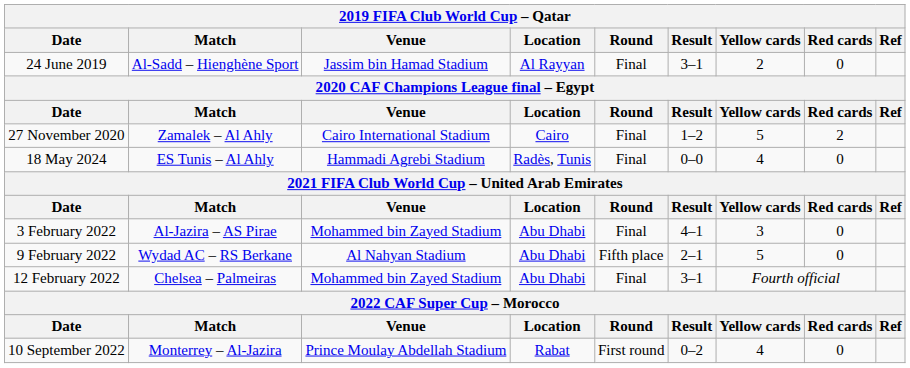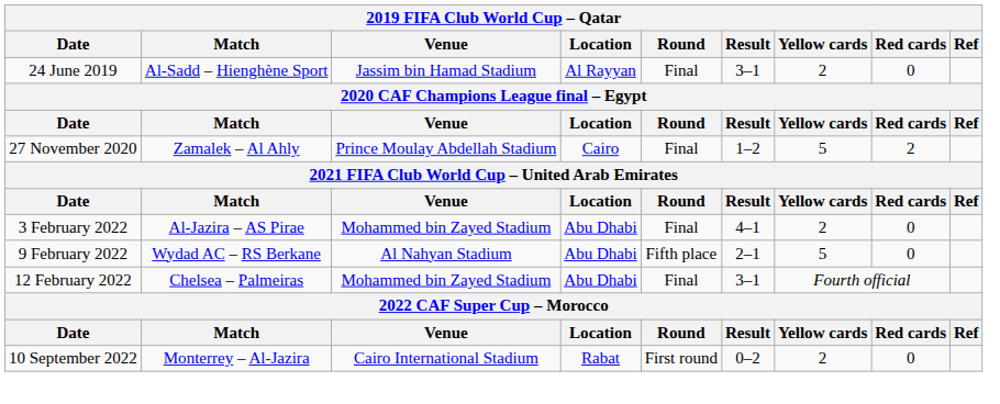 <table class="wikitable" style="text-align:center" font-size:small;">
 <tr>
 <th colspan=9><a href='#'>2019 FIFA Club World Cup</a> – Qatar</th>
 </tr>
 <tr>
 <th>Date</th>
 <th>Match</th>
 <th>Venue</th>
 <th>Location</th>
 <th>Round</th>
 <th>Result</th>
 <th>Yellow cards</th>
 <th>Red cards</th>
 <th>Ref</th>
 </tr>
 <tr>
 <td>24 June 2019</td>
 <td> <a href='#'>Al-Sadd</a> –  <a href='#'>Hienghène Sport</a></td>
 <td><a href='#'>Jassim bin Hamad Stadium</a></td>
 <td><a href='#'>Al Rayyan</a></td>
 <td>Final</td>
 <td>3–1 </td>
 <td>2</td>
 <td>0</td>
 <td></td>
 </tr>
 <tr>
 <th colspan=9><a href='#'>2020 CAF Champions League final</a> – Egypt</th>
 </tr>
 <tr>
 <th>Date</th>
 <th>Match</th>
 <th>Venue</th>
 <th>Location</th>
 <th>Round</th>
 <th>Result</th>
 <th>Yellow cards</th>
 <th>Red cards</th>
 <th>Ref</th>
 </tr>
 <tr>
 <td>27 November 2020</td>
 <td> <a href='#'>Zamalek</a> –  <a href='#'>Al Ahly</a></td>
-<td><a href='#'>Cairo International Stadium</a></td>
+<td><a href='#'>Prince Moulay Abdellah Stadium</a></td>
 <td><a href='#'>Cairo</a></td>
 <td>Final</td>
 <td>1–2</td>
 <td>5</td>
 <td>2</td>
-<td></td>
-</tr>
-<tr>
-<td>18 May 2024</td>
-<td> <a href='#'>ES Tunis</a> –  <a href='#'>Al Ahly</a></td>
-<td><a href='#'>Hammadi Agrebi Stadium</a></td>
-<td><a href='#'>Radès</a>, <a href='#'>Tunis</a></td>
-<td>Final</td>
-<td>0–0</td>
-<td>4</td>
-<td>0</td>
 <td></td>
 </tr>
 <tr>
 <th colspan=9><a href='#'>2021 FIFA Club World Cup</a> – United Arab Emirates</th>
 </tr>
 <tr>
 <th>Date</th>
 <th>Match</th>
 <th>Venue</th>
 <th>Location</th>
 <th>Round</th>
 <th>Result</th>
 <th>Yellow cards</th>
 <th>Red cards</th>
 <th>Ref</th>
 </tr>
 <tr>
 <td>3 February 2022</td>
 <td> <a href='#'>Al-Jazira</a> –  <a href='#'>AS Pirae</a></td>
 <td><a href='#'>Mohammed bin Zayed Stadium</a></td>
 <td><a href='#'>Abu Dhabi</a></td>
 <td>Final</td>
 <td>4–1</td>
-<td>3</td>
+<td>2</td>
 <td>0</td>
 <td></td>
 </tr>
 <tr>
 <td>9 February 2022</td>
 <td> <a href='#'>Wydad AC</a> –  <a href='#'>RS Berkane</a></td>
 <td><a href='#'>Al Nahyan Stadium</a></td>
 <td><a href='#'>Abu Dhabi</a></td>
 <td>Fifth place</td>
 <td>2–1 </td>
 <td>5</td>
 <td>0</td>
 <td></td>
 </tr>
 <tr>
 <td>12 February 2022</td>
 <td> <a href='#'>Chelsea</a> –  <a href='#'>Palmeiras</a></td>
 <td><a href='#'>Mohammed bin Zayed Stadium</a></td>
 <td><a href='#'>Abu Dhabi</a></td>
 <td>Final</td>
 <td>3–1</td>
 <td colspan=2><em>Fourth official</em></td>
 <td></td>
 </tr>
 <tr>
 <th colspan=9><a href='#'>2022 CAF Super Cup</a> – Morocco</th>
 </tr>
 <tr>
 <th>Date</th>
 <th>Match</th>
 <th>Venue</th>
 <th>Location</th>
 <th>Round</th>
 <th>Result</th>
 <th>Yellow cards</th>
 <th>Red cards</th>
 <th>Ref</th>
 </tr>
 <tr>
 <td>10 September 2022</td>
 <td> <a href='#'>Monterrey</a> –  <a href='#'>Al-Jazira</a></td>
-<td><a href='#'>Prince Moulay Abdellah Stadium</a></td>
+<td><a href='#'>Cairo International Stadium</a></td>
 <td><a href='#'>Rabat</a></td>
 <td>First round</td>
 <td>0–2</td>
-<td>4</td>
+<td>2</td>
 <td>0</td>
 <td></td>
 </tr>
 </table>
